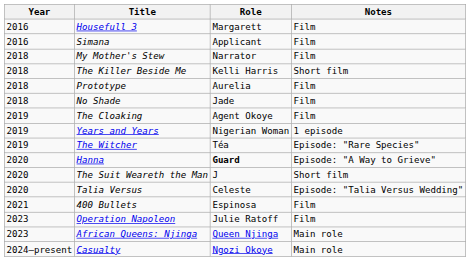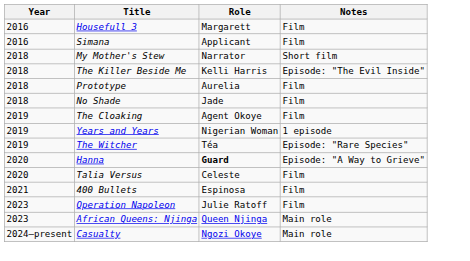 <table class="wikitable">
 <tr>
 <th>Year</th>
 <th>Title</th>
 <th>Role</th>
 <th>Notes</th>
 </tr>
 <tr>
 <td>2016</td>
 <td><em><a href='#'>Housefull 3</a></em></td>
 <td>Margarett</td>
 <td>Film</td>
 </tr>
 <tr>
 <td>2016</td>
 <td><em>Simana</em></td>
 <td>Applicant</td>
 <td>Film</td>
 </tr>
 <tr>
 <td>2018</td>
 <td><em>My Mother's Stew</em></td>
 <td>Narrator</td>
-<td>Film</td>
+<td>Short film</td>
 </tr>
 <tr>
 <td>2018</td>
 <td><em>The Killer Beside Me</em></td>
 <td>Kelli Harris</td>
-<td>Short film</td>
+<td>Episode: "The Evil Inside"</td>
 </tr>
 <tr>
 <td>2018</td>
 <td><em>Prototype</em></td>
 <td>Aurelia</td>
 <td>Film</td>
 </tr>
 <tr>
 <td>2018</td>
 <td><em>No Shade</em></td>
 <td>Jade</td>
 <td>Film</td>
 </tr>
 <tr>
 <td>2019</td>
 <td><em>The Cloaking</em></td>
 <td>Agent Okoye</td>
 <td>Film</td>
 </tr>
 <tr>
 <td>2019</td>
 <td><em><a href='#'>Years and Years</a></em></td>
 <td>Nigerian Woman</td>
 <td>1 episode</td>
 </tr>
 <tr>
 <td>2019</td>
 <td><em><a href='#'>The Witcher</a></em></td>
 <td>Téa</td>
 <td>Episode: "Rare Species"</td>
 </tr>
 <tr>
 <td>2020</td>
 <td><em><a href='#'>Hanna</a></em></td>
 <td><strong>Guard</strong></td>
 <td>Episode: "A Way to Grieve"</td>
 </tr>
 <tr>
 <td>2020</td>
-<td><em>The Suit Weareth the Man</em></td>
-<td>J</td>
-<td>Short film</td>
-</tr>
-<tr>
-<td>2020</td>
 <td><em>Talia Versus</em></td>
 <td>Celeste</td>
-<td>Episode: "Talia Versus Wedding"</td>
+<td>Film</td>
 </tr>
 <tr>
 <td>2021</td>
 <td><em>400 Bullets</em></td>
 <td>Espinosa</td>
 <td>Film</td>
 </tr>
 <tr>
 <td>2023</td>
 <td><em><a href='#'>Operation Napoleon</a></em></td>
 <td>Julie Ratoff</td>
 <td>Film</td>
 </tr>
 <tr>
 <td>2023</td>
 <td><em><a href='#'>African Queens: Njinga</a></em></td>
 <td><a href='#'>Queen Njinga</a></td>
 <td>Main role</td>
 </tr>
 <tr>
 <td>2024–present</td>
 <td><em><a href='#'>Casualty</a></em></td>
 <td><a href='#'>Ngozi Okoye</a></td>
 <td>Main role</td>
 </tr>
 </table>
